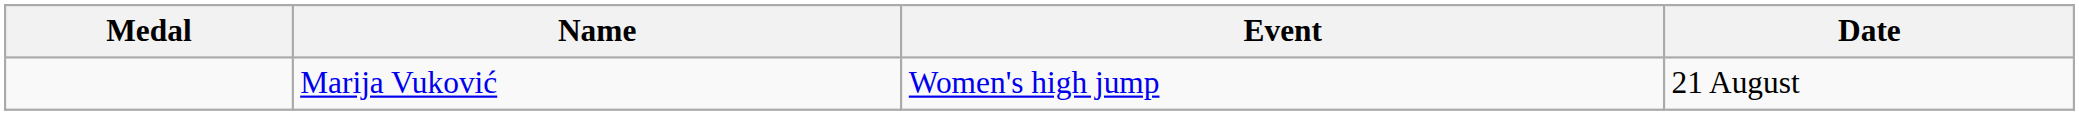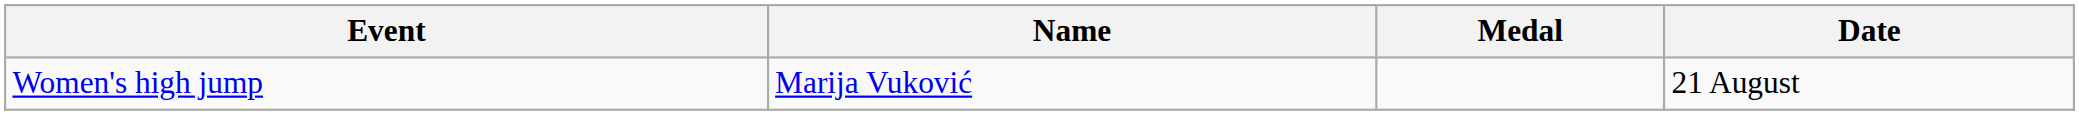 <table class="wikitable" style="font-size:90%" width=60%>
 <tr>
+<th>Event</th>
+<th>Name</th>
 <th>Medal</th>
-<th>Name</th>
-<th>Event</th>
 <th>Date</th>
 </tr>
 <tr>
+<td><a href='#'>Women's high jump</a></td>
+<td><a href='#'>Marija Vuković</a></td>
 <td></td>
-<td><a href='#'>Marija Vuković</a></td>
-<td><a href='#'>Women's high jump</a></td>
 <td>21 August</td>
 </tr>
 </table>
